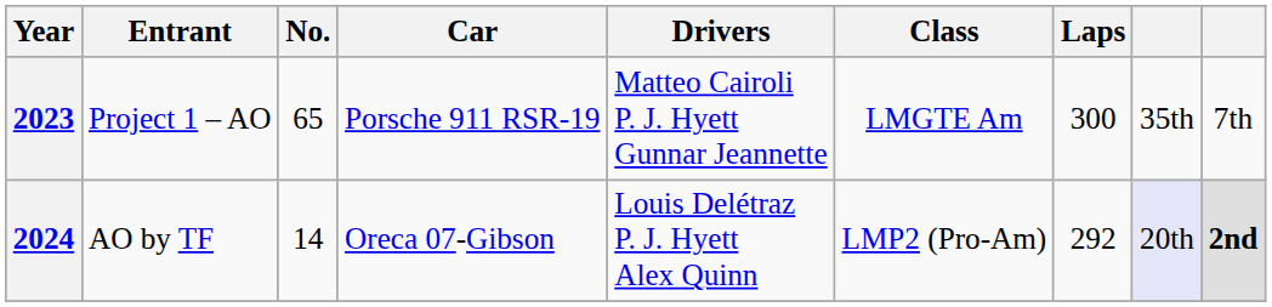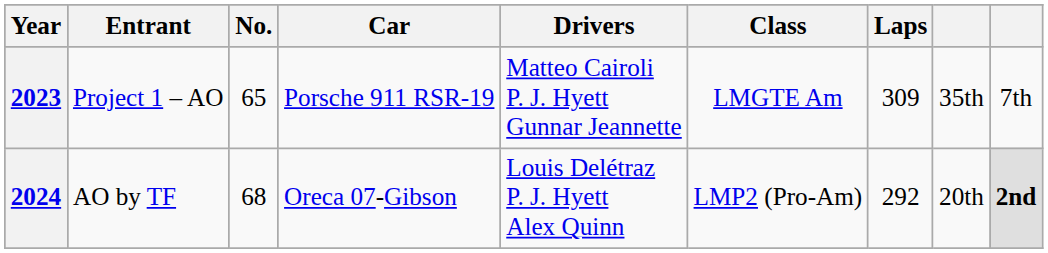 <table class="wikitable" style="font-size:90%">
 <tr>
 <th>Year</th>
 <th>Entrant</th>
 <th>No.</th>
 <th>Car</th>
 <th>Drivers</th>
 <th>Class</th>
 <th>Laps</th>
 <th></th>
 <th></th>
 </tr>
 <tr align="center">
 <th><a href='#'>2023</a></th>
 <td align=left> <a href='#'>Project 1</a> – AO</td>
 <td>65</td>
 <td align=left><a href='#'>Porsche 911 RSR-19</a></td>
 <td align=left> <a href='#'>Matteo Cairoli</a><br> <a href='#'>P. J. Hyett</a><br> <a href='#'>Gunnar Jeannette</a></td>
 <td><a href='#'>LMGTE Am</a></td>
-<td>300</td>
+<td>309</td>
 <td>35th</td>
 <td>7th</td>
 </tr>
 <tr align="center">
 <th><a href='#'>2024</a></th>
 <td align=left> AO by <a href='#'>TF</a></td>
-<td>14</td>
+<td>68</td>
 <td align=left><a href='#'>Oreca 07</a>-<a href='#'>Gibson</a></td>
 <td align=left> <a href='#'>Louis Delétraz</a><br> <a href='#'>P. J. Hyett</a><br> <a href='#'>Alex Quinn</a></td>
 <td><a href='#'>LMP2</a> (Pro-Am)</td>
 <td>292</td>
-<td style="background: lavender;">20th</td>
+<td>20th</td>
 <td style="background:#DFDFDF;"><strong>2nd</strong></td>
 </tr>
 </table>
